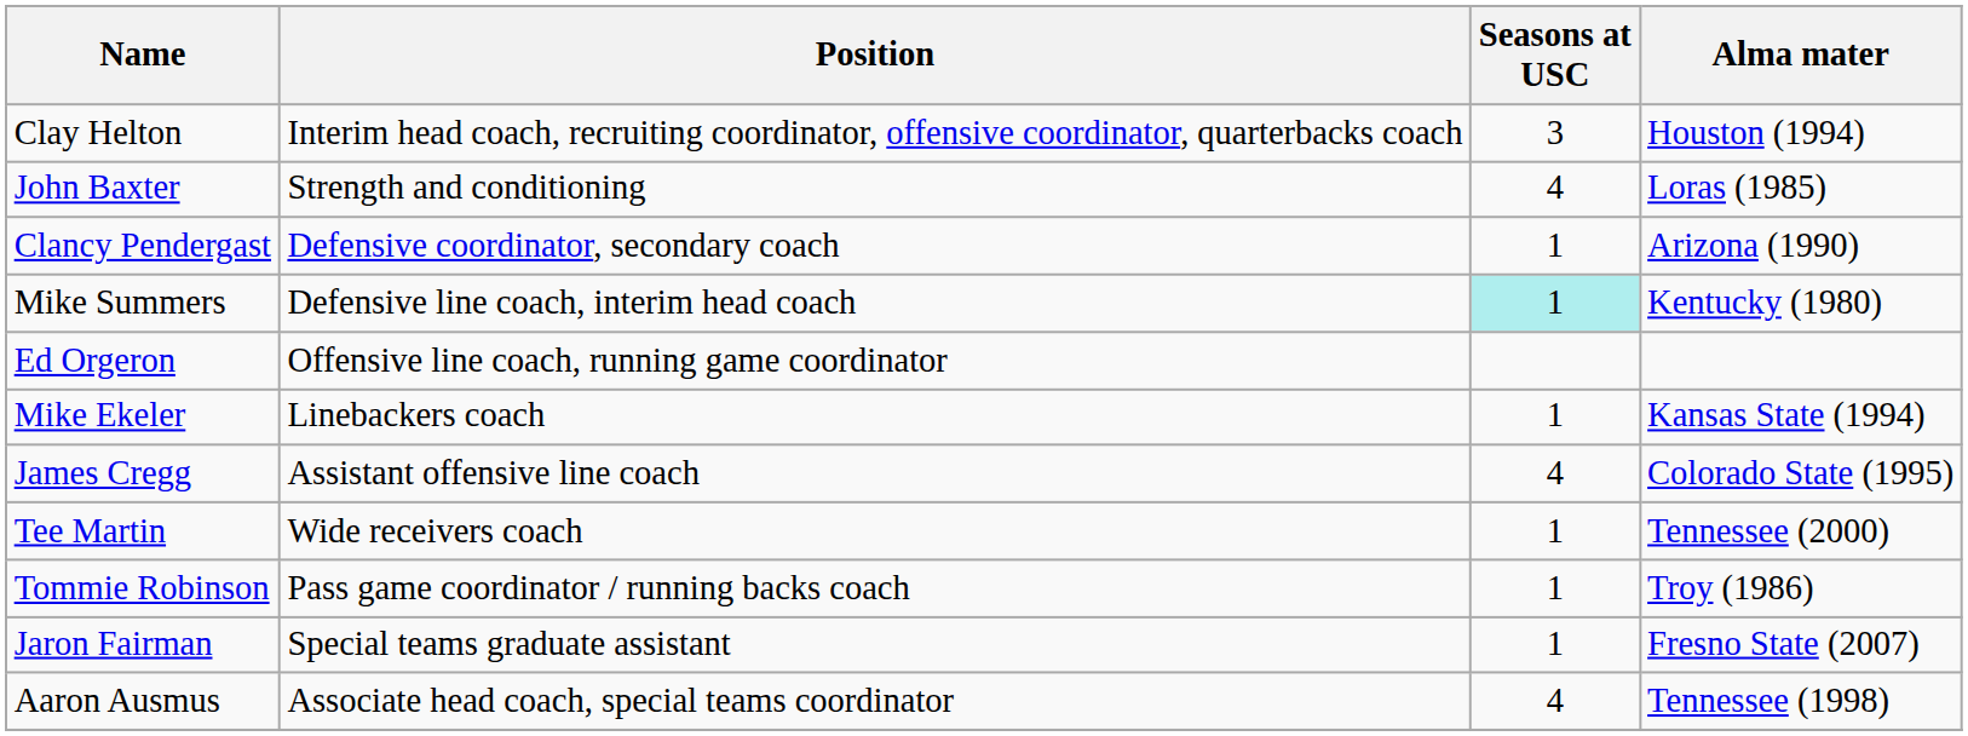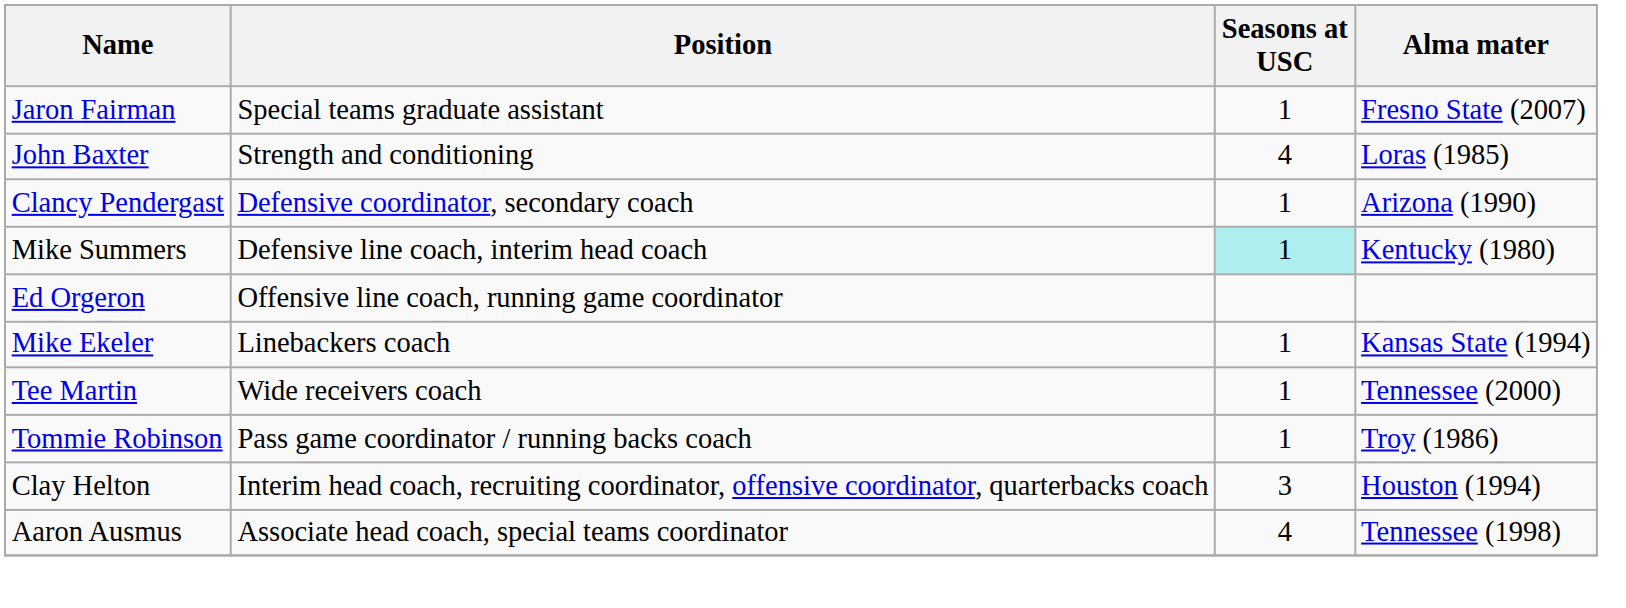 <table class="wikitable" border="1" style="font-size:90%;">
 <tr>
 <th>Name</th>
 <th>Position</th>
 <th>Seasons at<br>USC</th>
 <th>Alma mater</th>
 </tr>
 <tr>
-<td>Clay Helton</td>
-<td>Interim head coach, recruiting coordinator, <a href='#'>offensive coordinator</a>, quarterbacks coach</td>
-<td align=center>3</td>
-<td><a href='#'>Houston</a> (1994)</td>
+<td><a href='#'>Jaron Fairman</a></td>
+<td>Special teams graduate assistant</td>
+<td align=center>1</td>
+<td><a href='#'>Fresno State</a> (2007)</td>
 </tr>
 <tr>
 <td><a href='#'>John Baxter</a></td>
 <td>Strength and conditioning</td>
 <td align=center>4</td>
 <td><a href='#'>Loras</a> (1985)</td>
 </tr>
 <tr>
 <td><a href='#'>Clancy Pendergast</a></td>
 <td><a href='#'>Defensive coordinator</a>, secondary coach</td>
 <td align=center>1</td>
 <td><a href='#'>Arizona</a> (1990)</td>
 </tr>
 <tr>
 <td>Mike Summers</td>
 <td>Defensive line coach, interim head coach</td>
 <td align=center style="background: paleturquoise;">1</td>
 <td><a href='#'>Kentucky</a> (1980)</td>
 </tr>
 <tr>
 <td><a href='#'>Ed Orgeron</a></td>
 <td>Offensive line coach, running game coordinator</td>
 <td></td>
 </tr>
 <tr>
 <td><a href='#'>Mike Ekeler</a></td>
 <td>Linebackers coach</td>
 <td align=center>1</td>
 <td><a href='#'>Kansas State</a> (1994)</td>
 </tr>
 <tr>
-<td><a href='#'>James Cregg</a></td>
-<td>Assistant offensive line coach</td>
-<td align=center>4</td>
-<td><a href='#'>Colorado State</a> (1995)</td>
-</tr>
-<tr>
 <td><a href='#'>Tee Martin</a></td>
 <td>Wide receivers coach</td>
 <td align=center>1</td>
 <td><a href='#'>Tennessee</a> (2000)</td>
 </tr>
 <tr>
 <td><a href='#'>Tommie Robinson</a></td>
 <td>Pass game coordinator / running backs coach</td>
 <td align=center>1</td>
 <td><a href='#'>Troy</a> (1986)</td>
 </tr>
 <tr>
-<td><a href='#'>Jaron Fairman</a></td>
-<td>Special teams graduate assistant</td>
-<td align=center>1</td>
-<td><a href='#'>Fresno State</a> (2007)</td>
+<td>Clay Helton</td>
+<td>Interim head coach, recruiting coordinator, <a href='#'>offensive coordinator</a>, quarterbacks coach</td>
+<td align=center>3</td>
+<td><a href='#'>Houston</a> (1994)</td>
 </tr>
 <tr>
 <td>Aaron Ausmus</td>
 <td>Associate head coach, special teams coordinator</td>
 <td align=center>4</td>
 <td><a href='#'>Tennessee</a> (1998)</td>
 </tr>
 <tr>
 </tr>
 </table>
